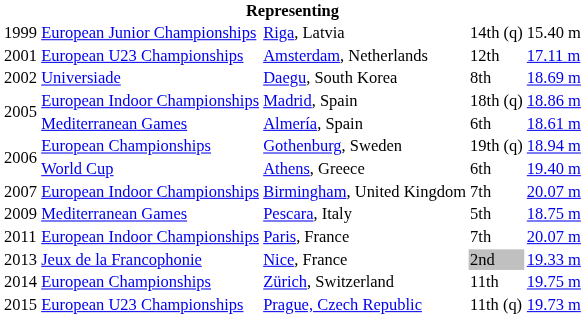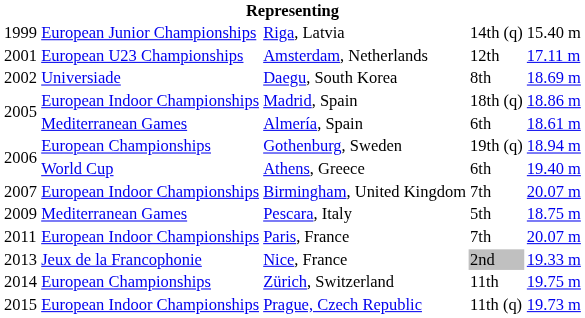 <table>
 <tr>
 <th colspan="6">Representing </th>
 </tr>
 <tr>
 <td>1999</td>
 <td><a href='#'>European Junior Championships</a></td>
 <td><a href='#'>Riga</a>, Latvia</td>
 <td>14th (q)</td>
 <td>15.40 m</td>
 </tr>
 <tr>
 <td>2001</td>
 <td><a href='#'>European U23 Championships</a></td>
 <td><a href='#'>Amsterdam</a>, Netherlands</td>
 <td>12th</td>
 <td><a href='#'>17.11 m</a></td>
 </tr>
 <tr>
 <td>2002</td>
 <td><a href='#'>Universiade</a></td>
 <td><a href='#'>Daegu</a>, South Korea</td>
 <td>8th</td>
 <td><a href='#'>18.69 m</a></td>
 </tr>
 <tr>
 <td rowspan=2>2005</td>
 <td><a href='#'>European Indoor Championships</a></td>
 <td><a href='#'>Madrid</a>, Spain</td>
 <td>18th (q)</td>
 <td><a href='#'>18.86 m</a></td>
 </tr>
 <tr>
 <td><a href='#'>Mediterranean Games</a></td>
 <td><a href='#'>Almería</a>, Spain</td>
 <td>6th</td>
 <td><a href='#'>18.61 m</a></td>
 </tr>
 <tr>
 <td rowspan=2>2006</td>
 <td><a href='#'>European Championships</a></td>
 <td><a href='#'>Gothenburg</a>, Sweden</td>
 <td>19th (q)</td>
 <td><a href='#'>18.94 m</a></td>
 </tr>
 <tr>
 <td><a href='#'>World Cup</a></td>
 <td><a href='#'>Athens</a>, Greece</td>
 <td>6th</td>
 <td><a href='#'>19.40 m</a></td>
 </tr>
 <tr>
 <td>2007</td>
 <td><a href='#'>European Indoor Championships</a></td>
 <td><a href='#'>Birmingham</a>, United Kingdom</td>
 <td>7th</td>
 <td><a href='#'>20.07 m</a></td>
 </tr>
 <tr>
 <td>2009</td>
 <td><a href='#'>Mediterranean Games</a></td>
 <td><a href='#'>Pescara</a>, Italy</td>
 <td>5th</td>
 <td><a href='#'>18.75 m</a></td>
 </tr>
 <tr>
 <td>2011</td>
 <td><a href='#'>European Indoor Championships</a></td>
 <td><a href='#'>Paris</a>, France</td>
 <td>7th</td>
 <td><a href='#'>20.07 m</a></td>
 </tr>
 <tr>
 <td>2013</td>
 <td><a href='#'>Jeux de la Francophonie</a></td>
 <td><a href='#'>Nice</a>, France</td>
 <td bgcolor=silver>2nd</td>
 <td><a href='#'>19.33 m</a></td>
 </tr>
 <tr>
 <td>2014</td>
 <td><a href='#'>European Championships</a></td>
 <td><a href='#'>Zürich</a>, Switzerland</td>
 <td>11th</td>
 <td><a href='#'>19.75 m</a></td>
 </tr>
 <tr>
 <td>2015</td>
-<td><a href='#'>European U23 Championships</a></td>
+<td><a href='#'>European Indoor Championships</a></td>
 <td><a href='#'>Prague, Czech Republic</a></td>
 <td>11th (q)</td>
 <td><a href='#'>19.73 m</a></td>
 </tr>
 </table>
